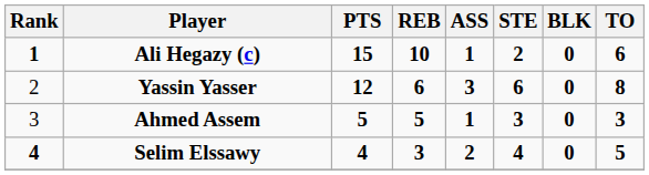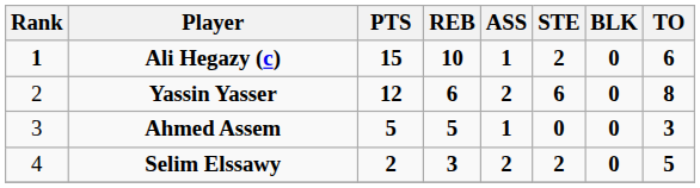 <table class="wikitable sortable" style="text-align: center">
 <tr>
 <th width=10>Rank</th>
 <th width=200>Player</th>
 <th width=40>PTS</th>
 <th width=30>REB</th>
 <th width=30>ASS</th>
 <th width=30>STE</th>
 <th width=30>BLK</th>
 <th width=30>TO</th>
 </tr>
 <tr>
 <td><strong>1</strong></td>
 <td><strong>Ali Hegazy (<a href='#'>c</a>)</strong></td>
 <td><strong>15</strong></td>
 <td><strong>10</strong></td>
 <td><strong>1</strong></td>
 <td><strong>2</strong></td>
 <td><strong>0</strong></td>
 <td><strong>6</strong></td>
 </tr>
 <tr>
 <td>2</td>
 <td><strong>Yassin Yasser</strong></td>
 <td><strong>12</strong></td>
 <td><strong>6</strong></td>
-<td><strong>3</strong></td>
+<td><strong>2</strong></td>
 <td><strong>6</strong></td>
 <td><strong>0</strong></td>
 <td><strong>8</strong></td>
 </tr>
 <tr>
 <td>3</td>
 <td><strong>Ahmed Assem</strong></td>
 <td><strong>5</strong></td>
 <td><strong>5</strong></td>
 <td><strong>1</strong></td>
-<td><strong>3</strong></td>
+<td><strong>0</strong></td>
 <td><strong>0</strong></td>
 <td><strong>3</strong></td>
 </tr>
 <tr>
-<td><strong>4</strong></td>
+<td>4</td>
 <td><strong>Selim Elssawy</strong></td>
-<td><strong>4</strong></td>
+<td><strong>2</strong></td>
 <td><strong>3</strong></td>
 <td><strong>2</strong></td>
-<td><strong>4</strong></td>
+<td><strong>2</strong></td>
 <td><strong>0</strong></td>
 <td><strong>5</strong></td>
 </tr>
 <tr>
 </tr>
 </table>
